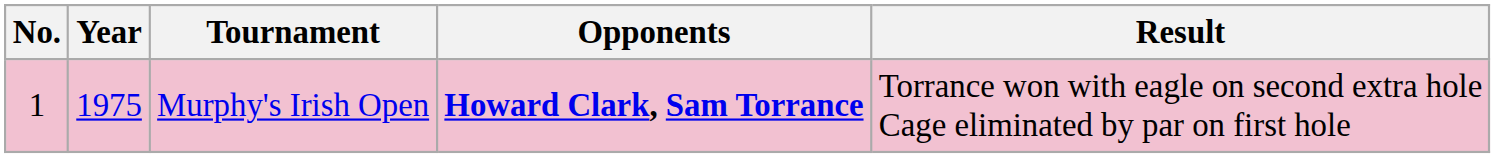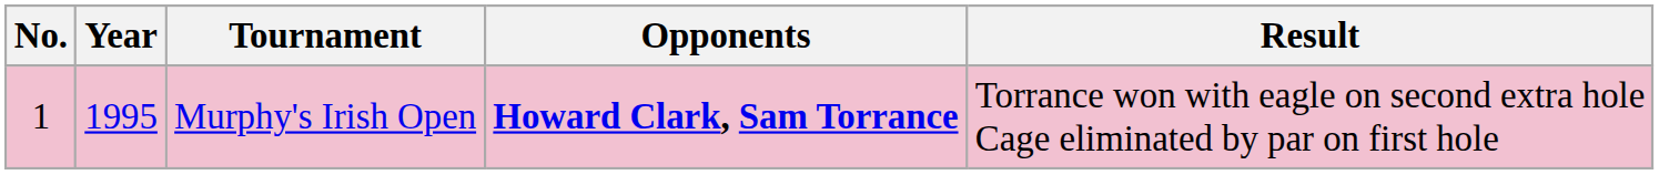 <table class="wikitable" style="font-size:95%;">
 <tr>
 <th>No.</th>
 <th>Year</th>
 <th>Tournament</th>
 <th>Opponents</th>
 <th>Result</th>
 </tr>
 <tr style="background:#F2C1D1;">
 <td align=center>1</td>
-<td><a href='#'>1975</a></td>
+<td><a href='#'>1995</a></td>
 <td><a href='#'>Murphy's Irish Open</a></td>
 <td><strong> <a href='#'>Howard Clark</a>,  <a href='#'>Sam Torrance</a></strong></td>
 <td>Torrance won with eagle on second extra hole<br>Cage eliminated by par on first hole</td>
 </tr>
 </table>
